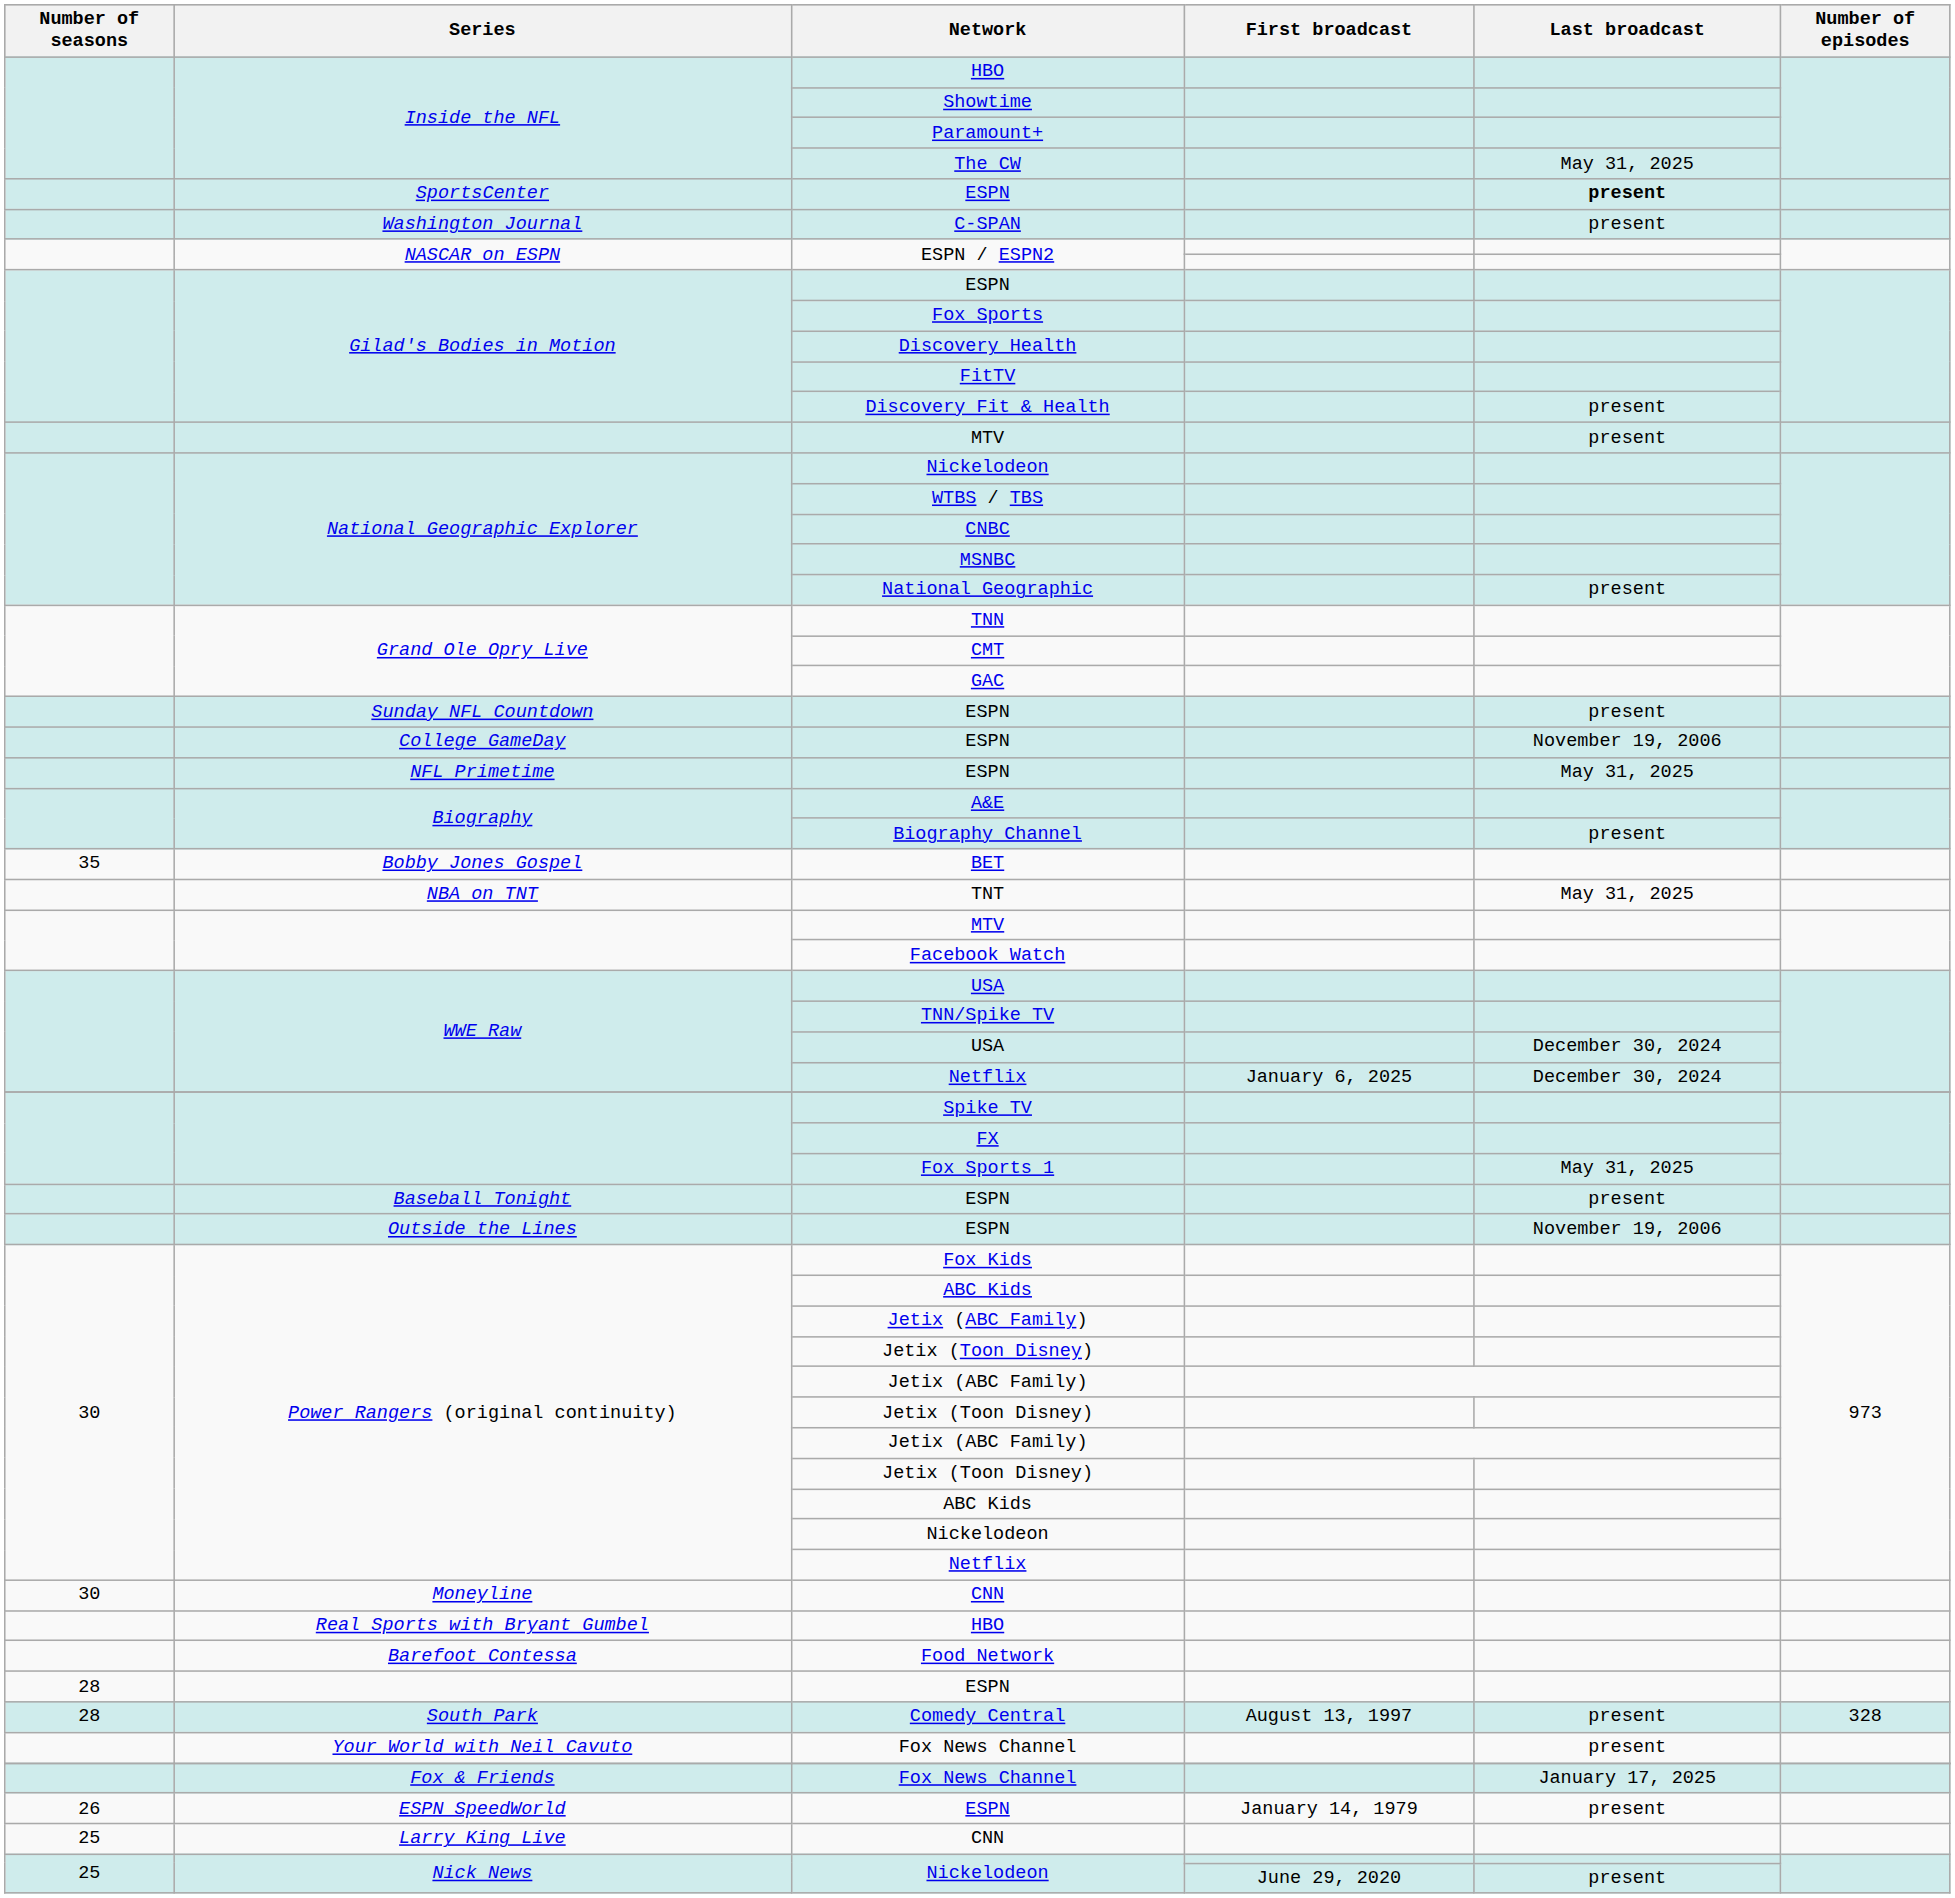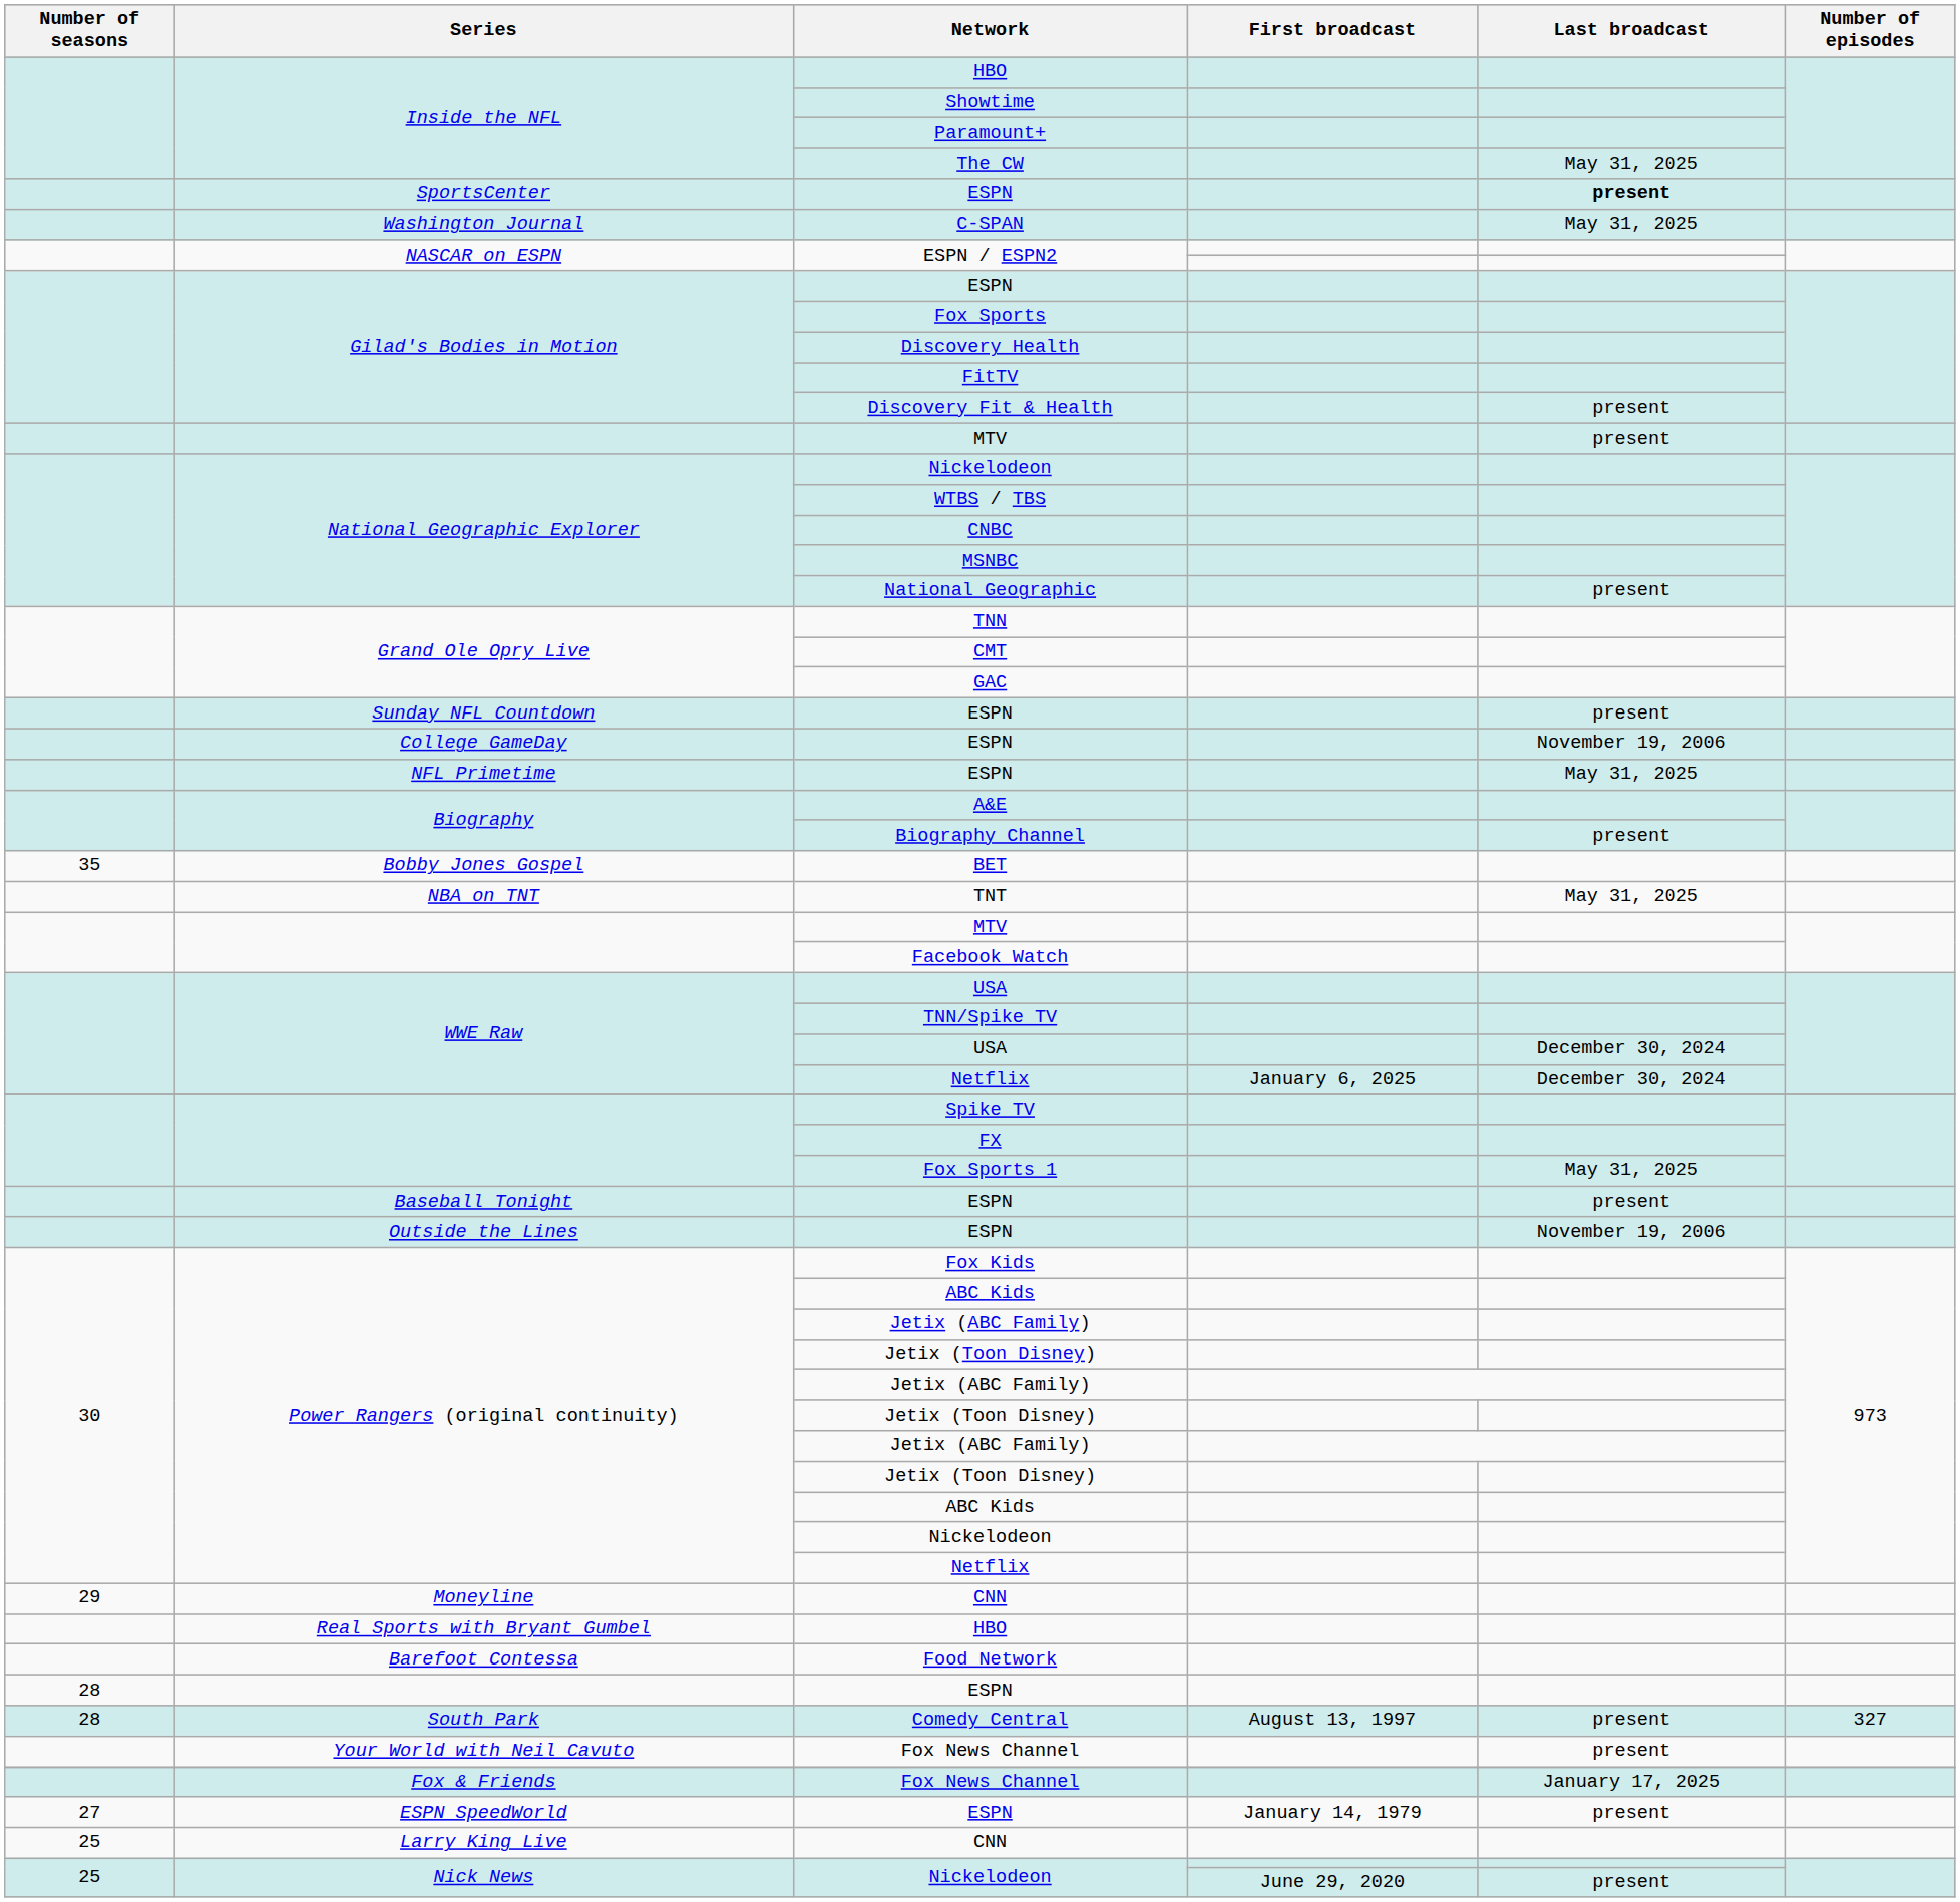 <table class="wikitable sortable" style="font-size:92.5%; text-align:center;" width="100%">
 <tr bgcolor="#CCCCCC">
 <th>Number of<br>seasons</th>
 <th>Series</th>
 <th>Network</th>
 <th>First broadcast</th>
 <th>Last broadcast</th>
 <th>Number of<br>episodes</th>
 </tr>
 <tr bgcolor=#CFECEC>
 <td rowspan="4"></td>
 <td rowspan="4"><em><a href='#'>Inside the NFL</a></em></td>
 <td><a href='#'>HBO</a></td>
 <td></td>
 <td></td>
 <td rowspan="4"></td>
 </tr>
 <tr bgcolor=#CFECEC>
 <td><a href='#'>Showtime</a></td>
 <td></td>
 <td></td>
 </tr>
 <tr bgcolor=#CFECEC>
 <td><a href='#'>Paramount+</a></td>
 <td></td>
 <td></td>
 </tr>
 <tr bgcolor=#CFECEC>
 <td><a href='#'>The CW</a></td>
 <td></td>
 <td>May 31, 2025</td>
 </tr>
 <tr bgcolor=#CFECEC>
 <td></td>
 <td><em><a href='#'>SportsCenter</a></em></td>
 <td><a href='#'>ESPN</a></td>
 <td></td>
 <td><strong>present</strong></td>
 <td></td>
 </tr>
 <tr bgcolor=#CFECEC>
 <td></td>
 <td><em><a href='#'>Washington Journal</a></em></td>
 <td><a href='#'>C-SPAN</a></td>
 <td></td>
-<td>present</td>
+<td>May 31, 2025</td>
 <td></td>
 </tr>
 <tr>
 <td rowspan="2"></td>
 <td rowspan="2"><em><a href='#'>NASCAR on ESPN</a></em></td>
 <td rowspan="2">ESPN / <a href='#'>ESPN2</a></td>
 <td></td>
 <td></td>
 <td rowspan="2"></td>
 </tr>
 <tr>
 <td></td>
 <td></td>
 </tr>
 <tr bgcolor=#CFECEC>
 <td rowspan="5"></td>
 <td rowspan="5"><em><a href='#'>Gilad's Bodies in Motion</a></em></td>
 <td>ESPN</td>
 <td></td>
 <td></td>
 <td rowspan="5"></td>
 </tr>
 <tr bgcolor=#CFECEC>
 <td><a href='#'>Fox Sports</a></td>
 <td></td>
 <td></td>
 </tr>
 <tr bgcolor=#CFECEC>
 <td><a href='#'>Discovery Health</a></td>
 <td></td>
 <td></td>
 </tr>
 <tr bgcolor=#CFECEC>
 <td><a href='#'>FitTV</a></td>
 <td></td>
 <td></td>
 </tr>
 <tr bgcolor=#CFECEC>
 <td><a href='#'>Discovery Fit & Health</a></td>
 <td></td>
 <td>present</td>
 </tr>
 <tr bgcolor=#CFECEC>
 <td></td>
 <td></td>
 <td>MTV</td>
 <td></td>
 <td>present</td>
 <td></td>
 </tr>
 <tr bgcolor=#CFECEC>
 <td rowspan="5"></td>
 <td rowspan="5"><em><a href='#'>National Geographic Explorer</a></em></td>
 <td><a href='#'>Nickelodeon</a></td>
 <td></td>
 <td></td>
 <td rowspan="5"></td>
 </tr>
 <tr bgcolor=#CFECEC>
 <td><a href='#'>WTBS</a> / <a href='#'>TBS</a></td>
 <td></td>
 <td></td>
 </tr>
 <tr bgcolor=#CFECEC>
 <td><a href='#'>CNBC</a></td>
 <td></td>
 <td></td>
 </tr>
 <tr bgcolor=#CFECEC>
 <td><a href='#'>MSNBC</a></td>
 <td></td>
 <td></td>
 </tr>
 <tr bgcolor=#CFECEC>
 <td><a href='#'>National Geographic</a></td>
 <td></td>
 <td>present</td>
 </tr>
 <tr>
 <td rowspan="3"></td>
 <td rowspan="3"><em><a href='#'>Grand Ole Opry Live</a></em></td>
 <td><a href='#'>TNN</a></td>
 <td></td>
 <td></td>
 <td rowspan="3"></td>
 </tr>
 <tr>
 <td><a href='#'>CMT</a></td>
 <td></td>
 <td></td>
 </tr>
 <tr>
 <td><a href='#'>GAC</a></td>
 <td></td>
 <td></td>
 </tr>
 <tr bgcolor=#CFECEC>
 <td></td>
 <td><em><a href='#'>Sunday NFL Countdown</a></em></td>
 <td>ESPN</td>
 <td></td>
 <td>present</td>
 <td></td>
 </tr>
 <tr bgcolor=#CFECEC>
 <td></td>
 <td><em><a href='#'>College GameDay</a></em></td>
 <td>ESPN</td>
 <td></td>
 <td>November 19, 2006</td>
 <td></td>
 </tr>
 <tr bgcolor=#CFECEC>
 <td></td>
 <td><em><a href='#'>NFL Primetime</a></em></td>
 <td>ESPN</td>
 <td></td>
 <td>May 31, 2025</td>
 <td></td>
 </tr>
 <tr bgcolor=#CFECEC>
 <td rowspan="2"></td>
 <td rowspan="2"><em><a href='#'>Biography</a></em></td>
 <td><a href='#'>A&E</a></td>
 <td></td>
 <td></td>
 <td rowspan="2"></td>
 </tr>
 <tr bgcolor=#CFECEC>
 <td><a href='#'>Biography Channel</a></td>
 <td></td>
 <td>present</td>
 </tr>
 <tr>
 <td>35</td>
 <td><em><a href='#'>Bobby Jones Gospel</a></em></td>
 <td><a href='#'>BET</a></td>
 <td></td>
 <td></td>
 <td></td>
 </tr>
 <tr>
 <td></td>
 <td><em><a href='#'>NBA on TNT</a></em></td>
 <td>TNT</td>
 <td></td>
 <td>May 31, 2025</td>
 <td></td>
 </tr>
 <tr>
 <td rowspan="2"></td>
 <td rowspan="2"></td>
 <td><a href='#'>MTV</a></td>
 <td></td>
 <td></td>
 <td rowspan="2"></td>
 </tr>
 <tr>
 <td><a href='#'>Facebook Watch</a></td>
 <td></td>
 <td></td>
 </tr>
 <tr bgcolor=#CFECEC>
 <td rowspan="4"></td>
 <td rowspan="4"><em><a href='#'>WWE Raw</a></em></td>
 <td><a href='#'>USA</a></td>
 <td></td>
 <td></td>
 <td rowspan="4"></td>
 </tr>
 <tr bgcolor=#CFECEC>
 <td><a href='#'>TNN/Spike TV</a></td>
 <td></td>
 <td></td>
 </tr>
 <tr bgcolor=#CFECEC>
 <td>USA</td>
 <td></td>
 <td>December 30, 2024</td>
 </tr>
 <tr bgcolor=#CFECEC>
 <td><a href='#'>Netflix</a></td>
 <td>January 6, 2025</td>
 <td>December 30, 2024</td>
 </tr>
 <tr>
 </tr>
 <tr bgcolor=#CFECEC>
 <td rowspan="3"></td>
 <td rowspan="3"></td>
 <td><a href='#'>Spike TV</a></td>
 <td></td>
 <td></td>
 <td rowspan="3"></td>
 </tr>
 <tr bgcolor=#CFECEC>
 <td><a href='#'>FX</a></td>
 <td></td>
 <td></td>
 </tr>
 <tr bgcolor=#CFECEC>
 <td><a href='#'>Fox Sports 1</a></td>
 <td></td>
 <td>May 31, 2025</td>
 </tr>
 <tr bgcolor=#CFECEC>
 <td></td>
 <td><em><a href='#'>Baseball Tonight</a></em></td>
 <td>ESPN</td>
 <td></td>
 <td>present</td>
 <td></td>
 </tr>
 <tr bgcolor=#CFECEC>
 <td></td>
 <td><em><a href='#'>Outside the Lines</a></em></td>
 <td>ESPN</td>
 <td></td>
 <td>November 19, 2006</td>
 <td></td>
 </tr>
 <tr>
 <td rowspan=11>30</td>
 <td rowspan=11><em><a href='#'>Power Rangers</a></em> (original continuity) </td>
 <td><a href='#'>Fox Kids</a></td>
 <td></td>
 <td></td>
 <td rowspan=11>973</td>
 </tr>
 <tr>
 <td><a href='#'>ABC Kids</a></td>
 <td></td>
 <td></td>
 </tr>
 <tr>
 <td><a href='#'>Jetix</a> (<a href='#'>ABC Family</a>)</td>
 <td></td>
 <td></td>
 </tr>
 <tr>
 <td>Jetix (<a href='#'>Toon Disney</a>)</td>
 <td></td>
 <td></td>
 </tr>
 <tr>
 <td>Jetix (ABC Family)</td>
 <td colspan=2></td>
 </tr>
 <tr>
 <td>Jetix (Toon Disney)</td>
 <td></td>
 <td></td>
 </tr>
 <tr>
 <td>Jetix (ABC Family)</td>
 <td colspan=2></td>
 </tr>
 <tr>
 <td>Jetix (Toon Disney)</td>
 <td></td>
 <td></td>
 </tr>
 <tr>
 <td>ABC Kids</td>
 <td></td>
 <td></td>
 </tr>
 <tr>
 <td>Nickelodeon</td>
 <td></td>
 <td></td>
 </tr>
 <tr>
 <td><a href='#'>Netflix</a></td>
 <td></td>
 <td></td>
 </tr>
 <tr>
-<td>30</td>
+<td>29</td>
 <td><em><a href='#'>Moneyline</a></em></td>
 <td><a href='#'>CNN</a></td>
 <td></td>
 <td></td>
 <td></td>
 </tr>
 <tr>
 <td></td>
 <td><em><a href='#'>Real Sports with Bryant Gumbel</a></em></td>
 <td><a href='#'>HBO</a></td>
 <td></td>
 <td></td>
 <td></td>
 </tr>
 <tr>
 <td></td>
 <td><em><a href='#'>Barefoot Contessa</a></em></td>
 <td><a href='#'>Food Network</a></td>
 <td></td>
 <td></td>
 <td></td>
 </tr>
 <tr>
 <td>28</td>
 <td></td>
 <td>ESPN</td>
 <td></td>
 <td></td>
 <td></td>
 </tr>
 <tr bgcolor=#CFECEC>
 <td>28</td>
 <td><em><a href='#'>South Park</a></em></td>
 <td><a href='#'>Comedy Central</a></td>
 <td>August 13, 1997</td>
 <td>present</td>
-<td>328</td>
+<td>327</td>
 </tr>
 <tr>
 <td></td>
 <td><em><a href='#'>Your World with Neil Cavuto</a></em></td>
 <td>Fox News Channel</td>
 <td></td>
 <td>present</td>
 <td></td>
 </tr>
 <tr>
 </tr>
 <tr bgcolor=#CFECEC>
 <td></td>
 <td><em><a href='#'>Fox & Friends</a></em></td>
 <td><a href='#'>Fox News Channel</a></td>
 <td></td>
 <td>January 17, 2025</td>
 <td></td>
 </tr>
 <tr>
-<td>26</td>
+<td>27</td>
 <td><em><a href='#'>ESPN SpeedWorld</a></em></td>
 <td><a href='#'>ESPN</a></td>
 <td>January 14, 1979</td>
 <td>present</td>
 <td></td>
 </tr>
 <tr>
 <td>25</td>
 <td><em><a href='#'>Larry King Live</a></em></td>
 <td>CNN</td>
 <td></td>
 <td></td>
 <td></td>
 </tr>
 <tr bgcolor=#CFECEC>
 <td rowspan=2>25</td>
 <td rowspan=2><em><a href='#'>Nick News</a></em></td>
 <td rowspan=2><a href='#'>Nickelodeon</a></td>
 <td></td>
 <td></td>
 <td rowspan=2></td>
 </tr>
 <tr bgcolor=#CFECEC>
 <td>June 29, 2020</td>
 <td>present</td>
 </tr>
 </table>
